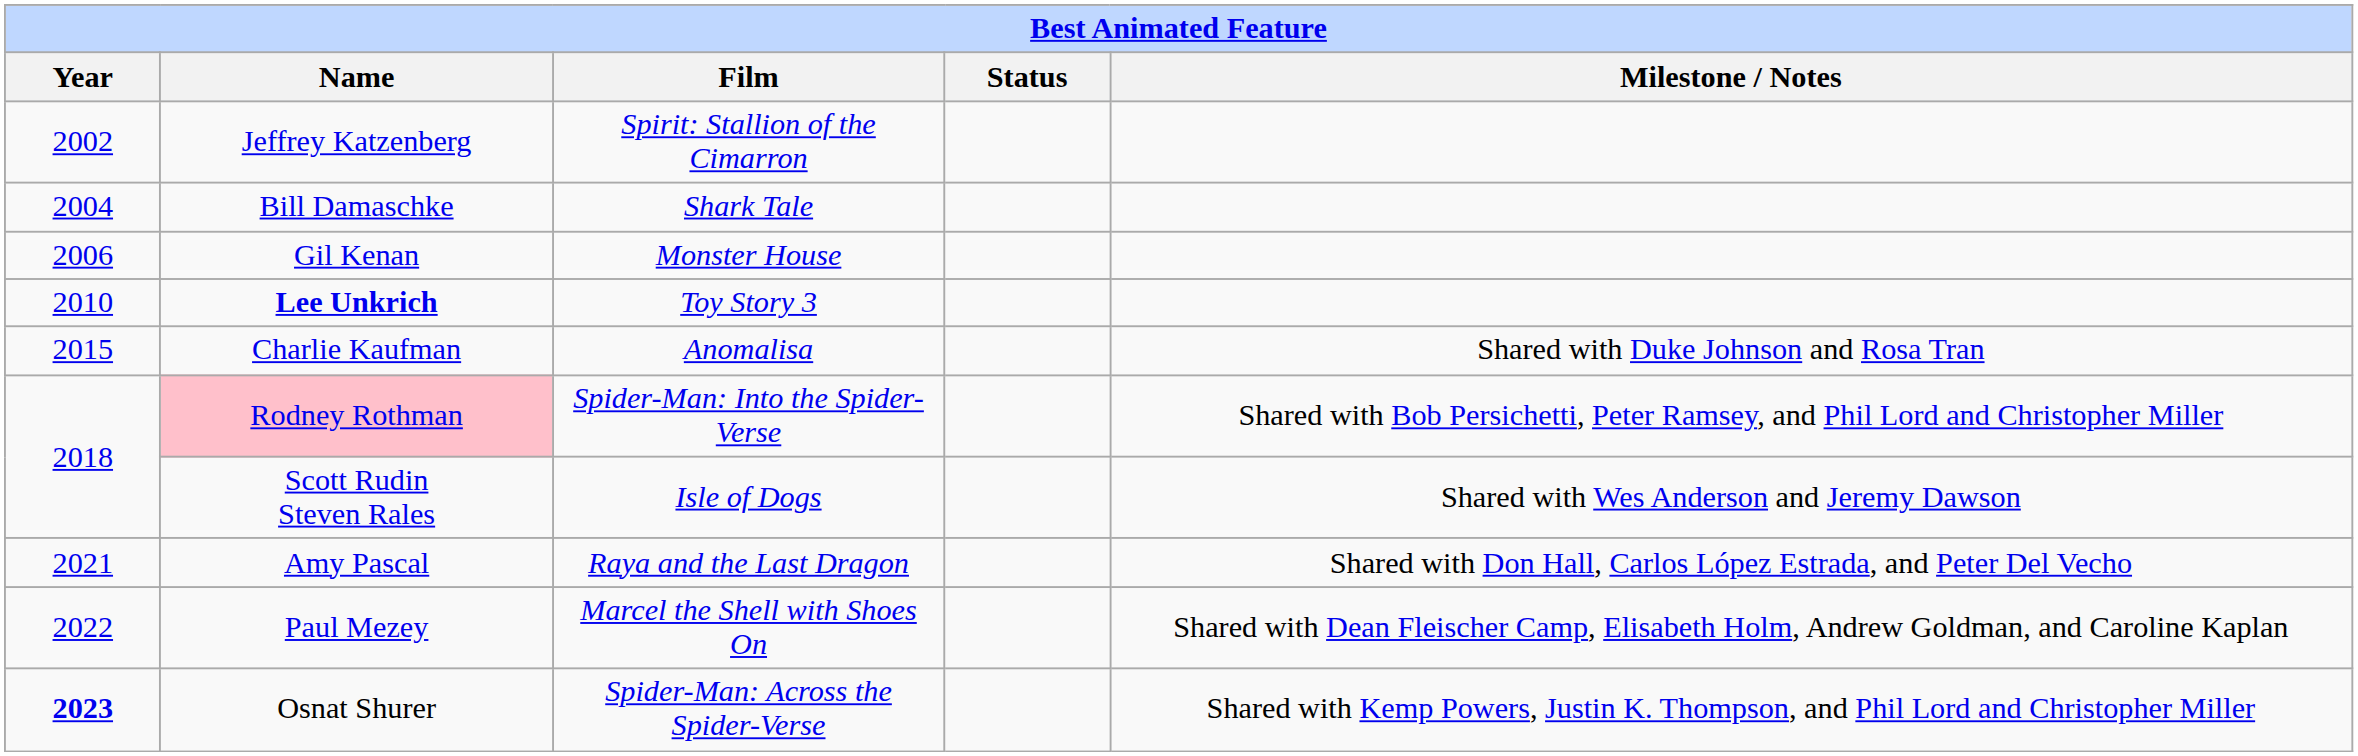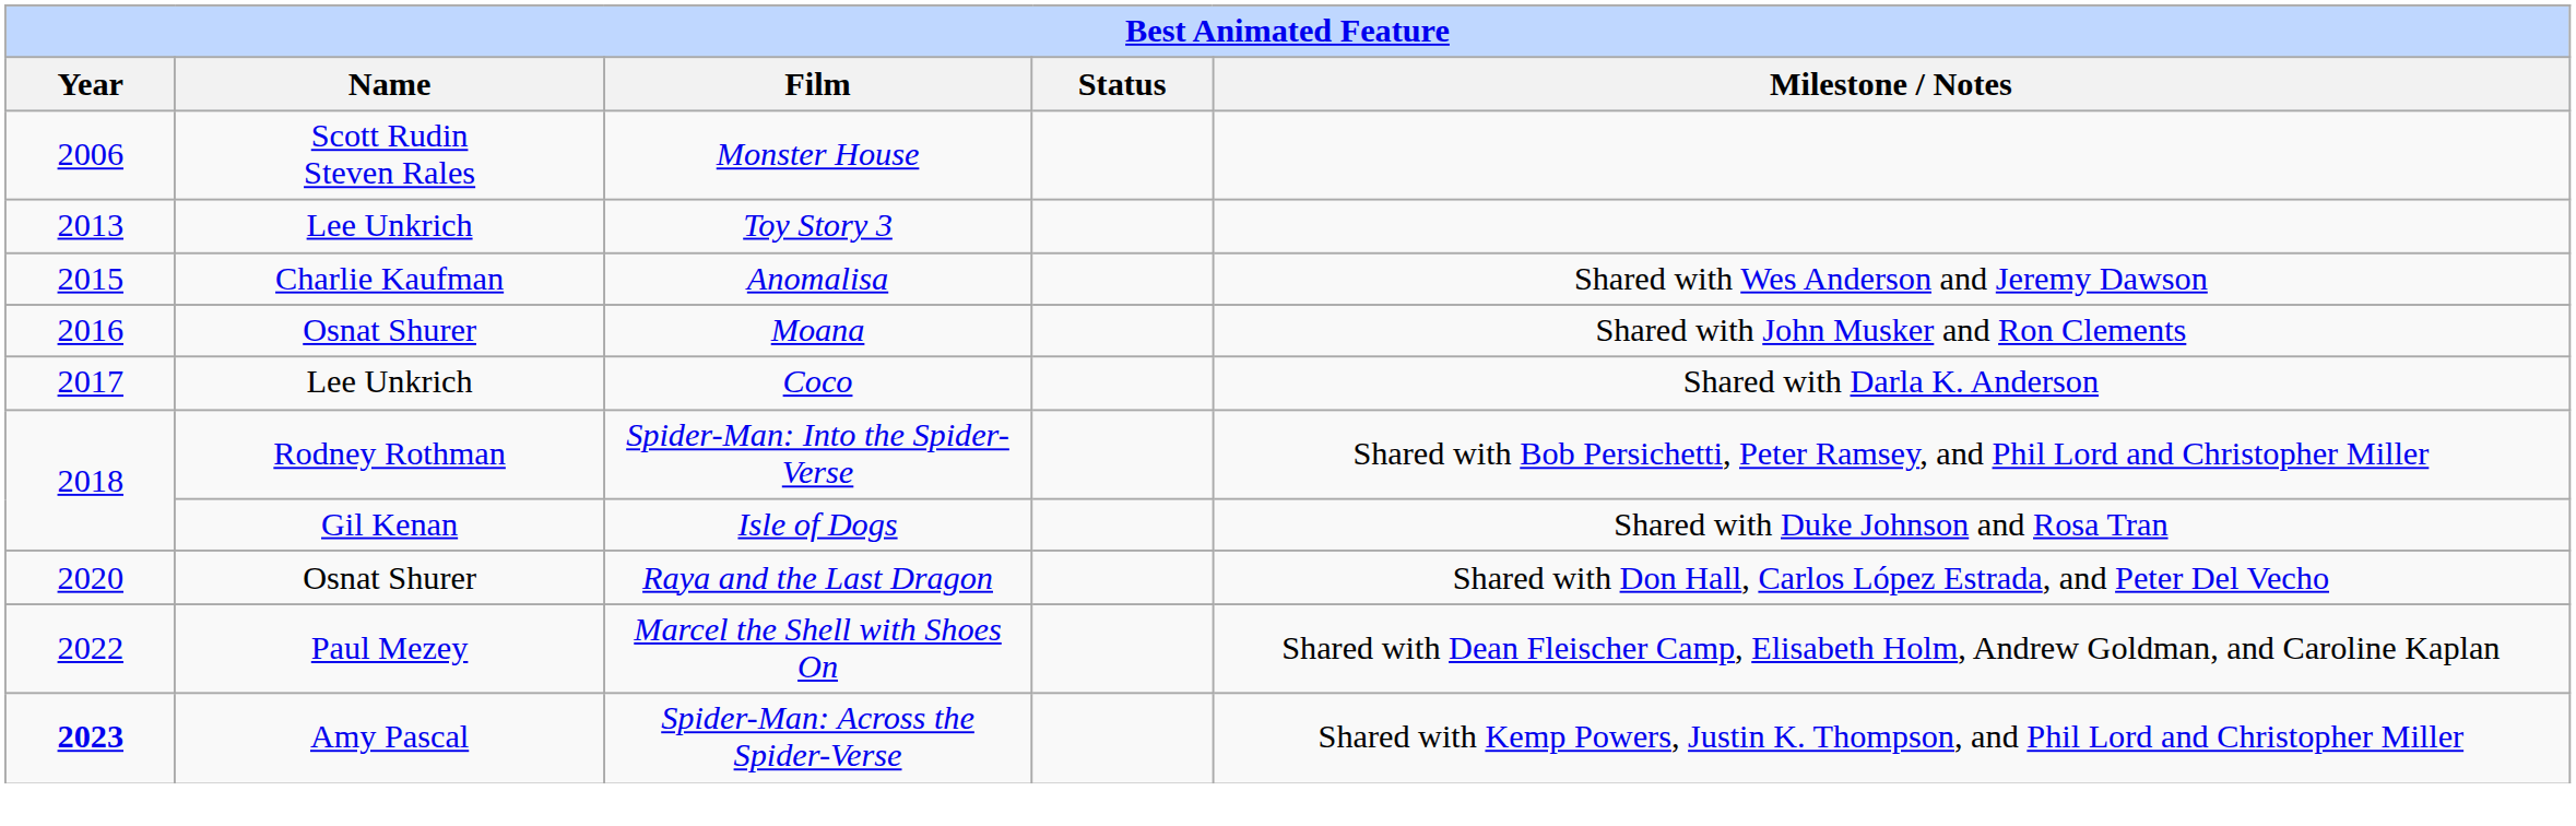 <table class="wikitable" style="text-align: center">
 <tr ---- bgcolor="#bfd7ff">
 <td colspan=5 align=center><strong><a href='#'>Best Animated Feature</a></strong></td>
 </tr>
 <tr ---- bgcolor="#ebf5ff">
 <th width="075">Year</th>
 <th width="200">Name</th>
 <th width="200">Film</th>
 <th width="080">Status</th>
 <th width="650">Milestone / Notes</th>
 </tr>
 <tr>
-<td><a href='#'>2002</a></td>
-<td><a href='#'>Jeffrey Katzenberg</a></td>
-<td><em><a href='#'>Spirit: Stallion of the Cimarron</a></em></td>
-<td></td>
-<td></td>
-</tr>
-<tr>
-<td><a href='#'>2004</a></td>
-<td><a href='#'>Bill Damaschke</a></td>
-<td><em><a href='#'>Shark Tale</a></em></td>
-<td></td>
-<td></td>
-</tr>
-<tr>
 <td><a href='#'>2006</a></td>
-<td><a href='#'>Gil Kenan</a></td>
+<td><a href='#'>Scott Rudin</a><br><a href='#'>Steven Rales</a></td>
 <td><em><a href='#'>Monster House</a></em></td>
 <td></td>
 <td></td>
 </tr>
 <tr>
-<td><a href='#'>2010</a></td>
-<td><strong><a href='#'>Lee Unkrich</a></strong></td>
+<td><a href='#'>2013</a></td>
+<td><a href='#'>Lee Unkrich</a></td>
 <td><em><a href='#'>Toy Story 3</a></em></td>
 <td></td>
 <td></td>
 </tr>
 <tr>
 <td><a href='#'>2015</a></td>
 <td><a href='#'>Charlie Kaufman</a></td>
 <td><em><a href='#'>Anomalisa</a></em></td>
 <td></td>
-<td>Shared with <a href='#'>Duke Johnson</a> and <a href='#'>Rosa Tran</a></td>
+<td>Shared with <a href='#'>Wes Anderson</a> and <a href='#'>Jeremy Dawson</a></td>
+</tr>
+<tr>
+<td><a href='#'>2016</a></td>
+<td><a href='#'>Osnat Shurer</a></td>
+<td><em><a href='#'>Moana</a></em></td>
+<td></td>
+<td>Shared with <a href='#'>John Musker</a> and <a href='#'>Ron Clements</a></td>
+</tr>
+<tr>
+<td><a href='#'>2017</a></td>
+<td>Lee Unkrich</td>
+<td><em><a href='#'>Coco</a></em></td>
+<td></td>
+<td>Shared with <a href='#'>Darla K. Anderson</a></td>
 </tr>
 <tr>
 <td rowspan="2"><a href='#'>2018</a></td>
-<td style="background: pink;"><a href='#'>Rodney Rothman</a></td>
+<td><a href='#'>Rodney Rothman</a></td>
 <td><em><a href='#'>Spider-Man: Into the Spider-Verse</a></em></td>
 <td></td>
 <td>Shared with <a href='#'>Bob Persichetti</a>, <a href='#'>Peter Ramsey</a>, and <a href='#'>Phil Lord and Christopher Miller</a></td>
 </tr>
 <tr>
-<td><a href='#'>Scott Rudin</a><br><a href='#'>Steven Rales</a></td>
+<td><a href='#'>Gil Kenan</a></td>
 <td><em><a href='#'>Isle of Dogs</a></em></td>
 <td></td>
-<td>Shared with <a href='#'>Wes Anderson</a> and <a href='#'>Jeremy Dawson</a></td>
+<td>Shared with <a href='#'>Duke Johnson</a> and <a href='#'>Rosa Tran</a></td>
 </tr>
 <tr>
-<td><a href='#'>2021</a></td>
-<td><a href='#'>Amy Pascal</a></td>
+<td><a href='#'>2020</a></td>
+<td>Osnat Shurer</td>
 <td><em><a href='#'>Raya and the Last Dragon</a></em></td>
 <td></td>
 <td>Shared with <a href='#'>Don Hall</a>, <a href='#'>Carlos López Estrada</a>, and <a href='#'>Peter Del Vecho</a></td>
 </tr>
 <tr>
 <td><a href='#'>2022</a></td>
 <td><a href='#'>Paul Mezey</a></td>
 <td><em><a href='#'>Marcel the Shell with Shoes On</a></em></td>
 <td></td>
 <td>Shared with <a href='#'>Dean Fleischer Camp</a>, <a href='#'>Elisabeth Holm</a>, Andrew Goldman, and Caroline Kaplan</td>
 </tr>
 <tr>
 <td><strong><a href='#'>2023</a></strong></td>
-<td>Osnat Shurer</td>
+<td><a href='#'>Amy Pascal</a></td>
 <td><em><a href='#'>Spider-Man: Across the Spider-Verse</a></em></td>
 <td></td>
 <td>Shared with <a href='#'>Kemp Powers</a>, <a href='#'>Justin K. Thompson</a>, and <a href='#'>Phil Lord and Christopher Miller</a></td>
 </tr>
 </table>
